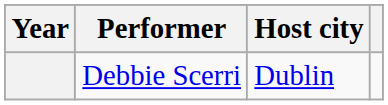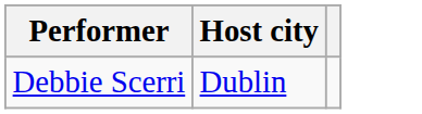 <table class="wikitable plainrowheaders" style="font-size:95%;">
 <tr>
-<th>Year</th>
 <th>Performer</th>
 <th>Host city</th>
 <th></th>
 </tr>
 <tr>
-<th scope="row"></th>
 <td><a href='#'>Debbie Scerri</a></td>
 <td> <a href='#'>Dublin</a></td>
 <td></td>
 </tr>
 </table>
